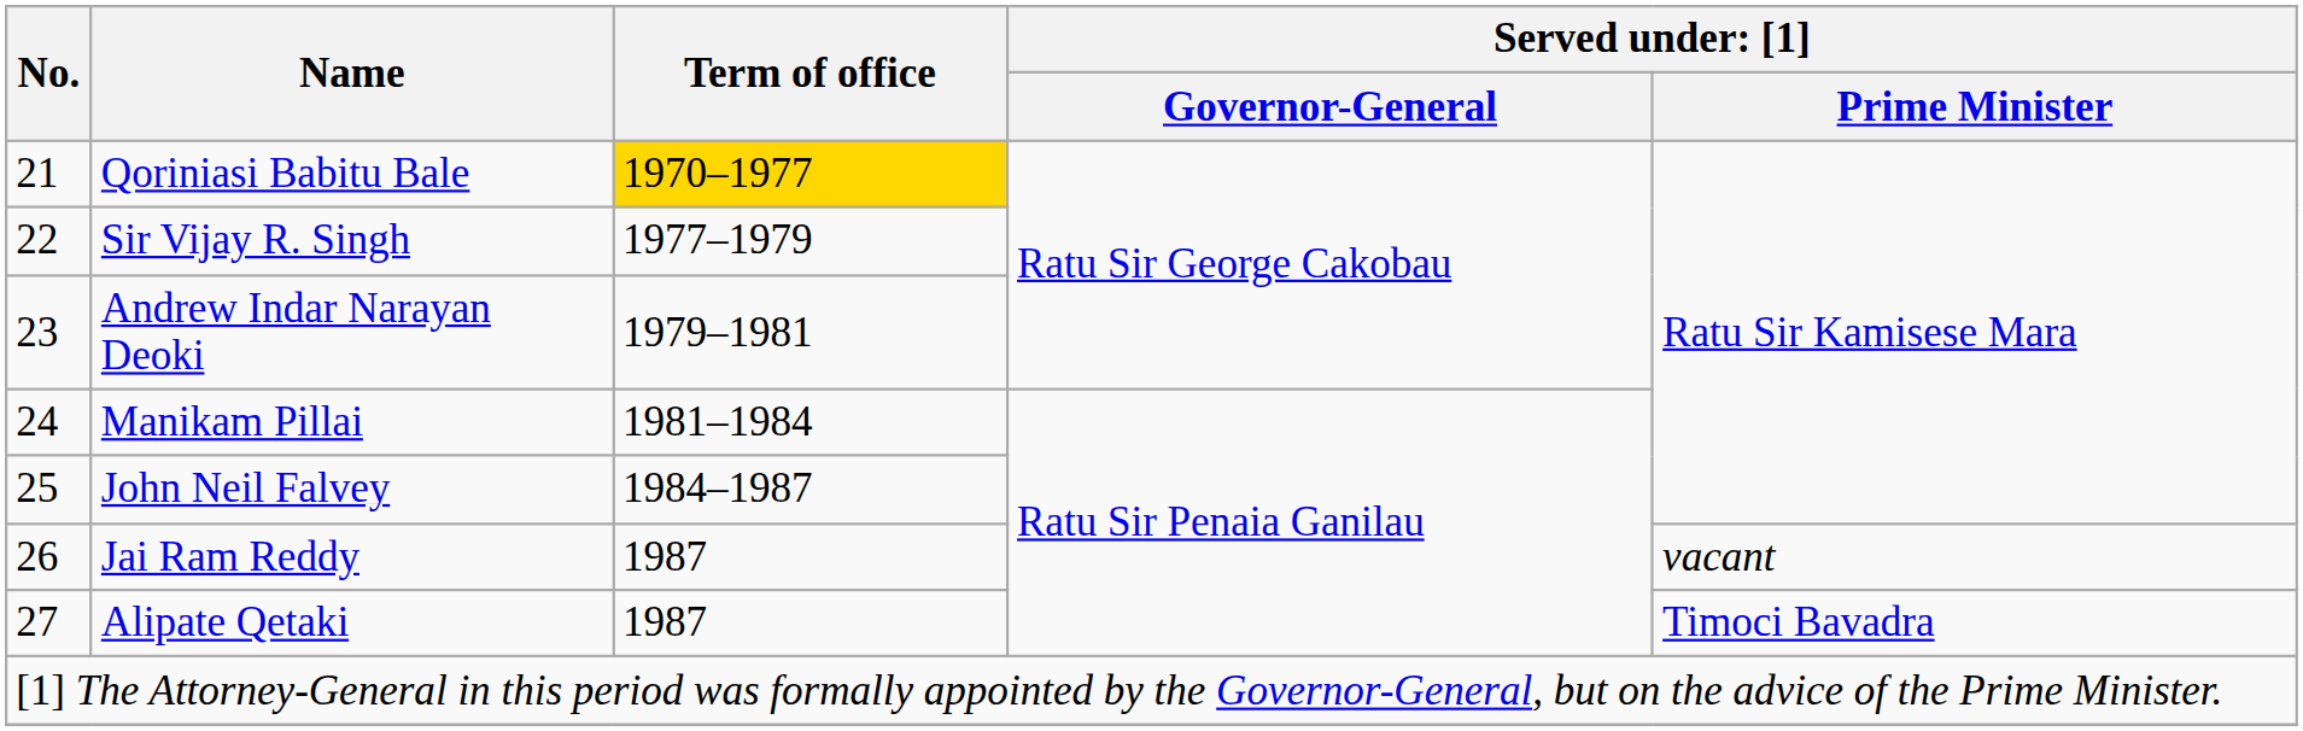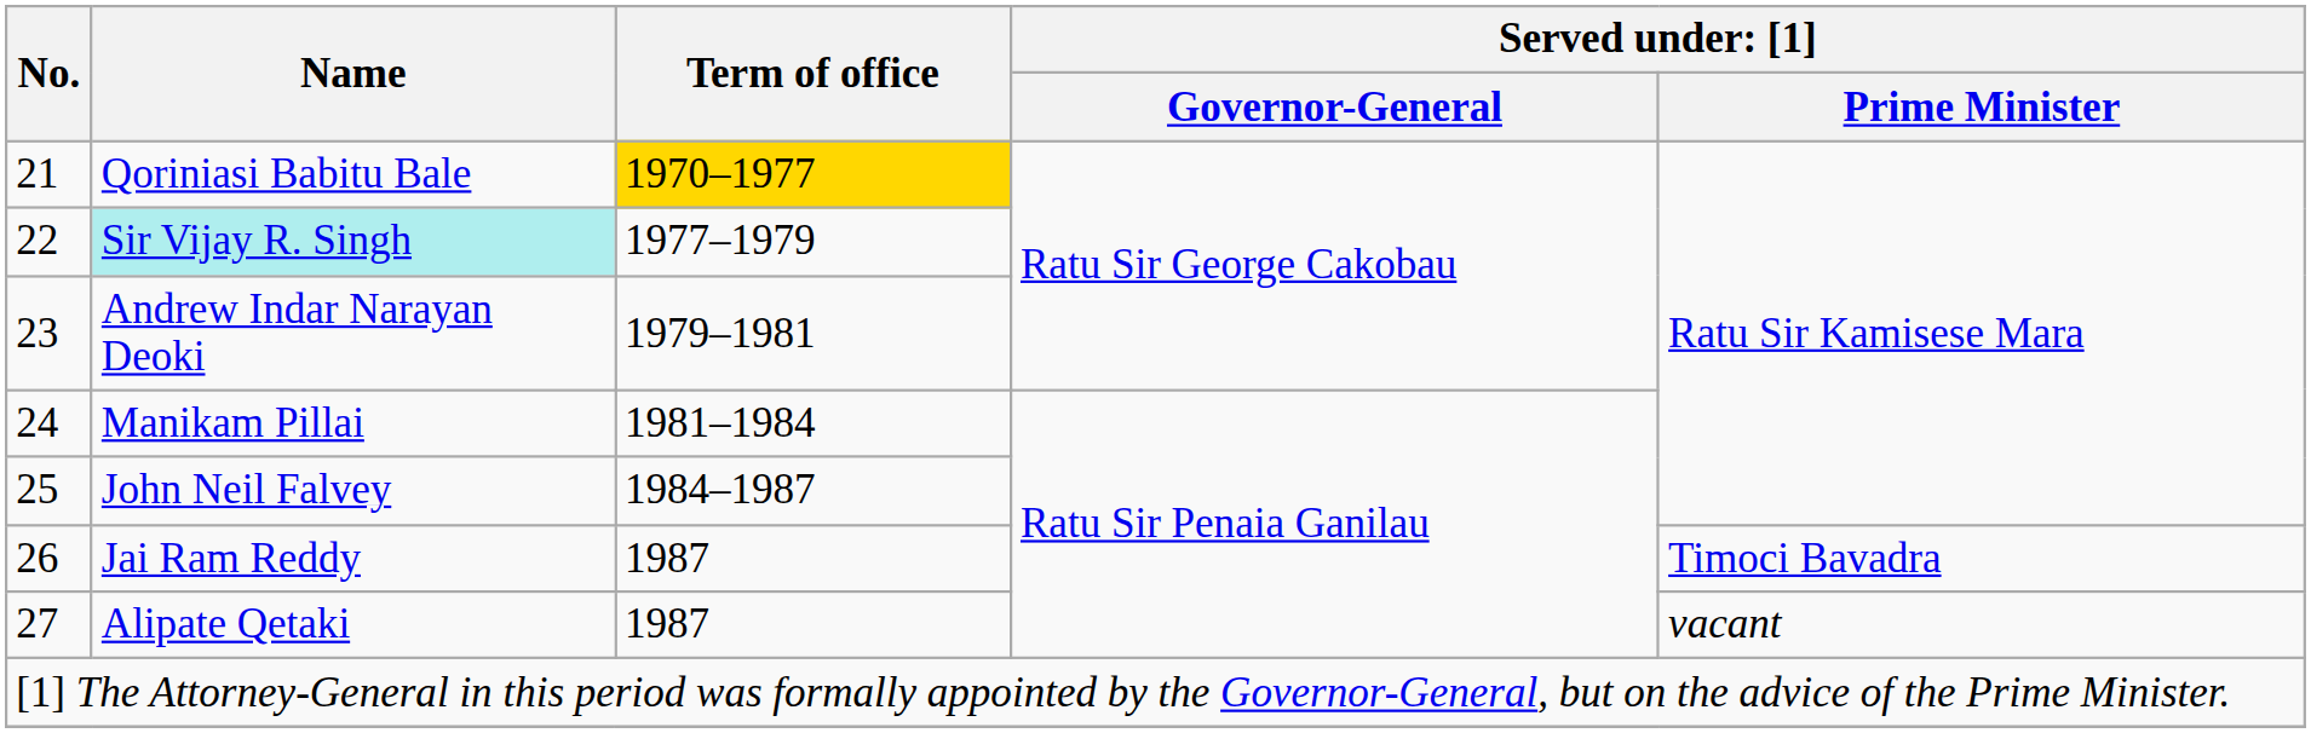 <table class="wikitable">
 <tr>
 <th rowspan="2" width="25">No.</th>
 <th rowspan="2" width="200">Name</th>
 <th rowspan="2" width="150">Term of office</th>
 <th colspan="2" width="500">Served under: [1]</th>
 </tr>
 <tr>
 <th width="250"><a href='#'>Governor-General</a></th>
 <th width="250"><a href='#'>Prime Minister</a></th>
 </tr>
 <tr>
 <td>21</td>
 <td><a href='#'>Qoriniasi Babitu Bale</a></td>
 <td style="background: gold;">1970–1977</td>
 <td rowspan=4><a href='#'>Ratu Sir George Cakobau</a></td>
 <td rowspan=6><a href='#'>Ratu Sir Kamisese Mara</a></td>
 </tr>
 <tr>
 <td>22</td>
-<td><a href='#'>Sir Vijay R. Singh</a></td>
+<td style="background: paleturquoise;"><a href='#'>Sir Vijay R. Singh</a></td>
 <td>1977–1979</td>
 </tr>
 <tr>
 <td>23</td>
 <td><a href='#'>Andrew Indar Narayan Deoki</a></td>
 <td>1979–1981</td>
 </tr>
 <tr>
 <td rowspan=2>24</td>
 <td rowspan=2><a href='#'>Manikam Pillai</a></td>
 <td rowspan=2>1981–1984</td>
 </tr>
 <tr>
 <td rowspan=4><a href='#'>Ratu Sir Penaia Ganilau</a></td>
 </tr>
 <tr>
 <td>25</td>
 <td><a href='#'>John Neil Falvey</a></td>
 <td>1984–1987</td>
 </tr>
 <tr>
 <td>26</td>
 <td><a href='#'>Jai Ram Reddy</a></td>
 <td>1987</td>
-<td><em>vacant</em></td>
+<td><a href='#'>Timoci Bavadra</a></td>
 </tr>
 <tr>
 <td>27</td>
 <td><a href='#'>Alipate Qetaki</a></td>
 <td>1987</td>
-<td><a href='#'>Timoci Bavadra</a></td>
+<td><em>vacant</em></td>
 </tr>
 <tr>
 <td colspan=5>[1] <em>The Attorney-General in this period was formally appointed by the <a href='#'>Governor-General</a>, but on the advice of the Prime Minister.</em></td>
 </tr>
 <tr>
 </tr>
 </table>
